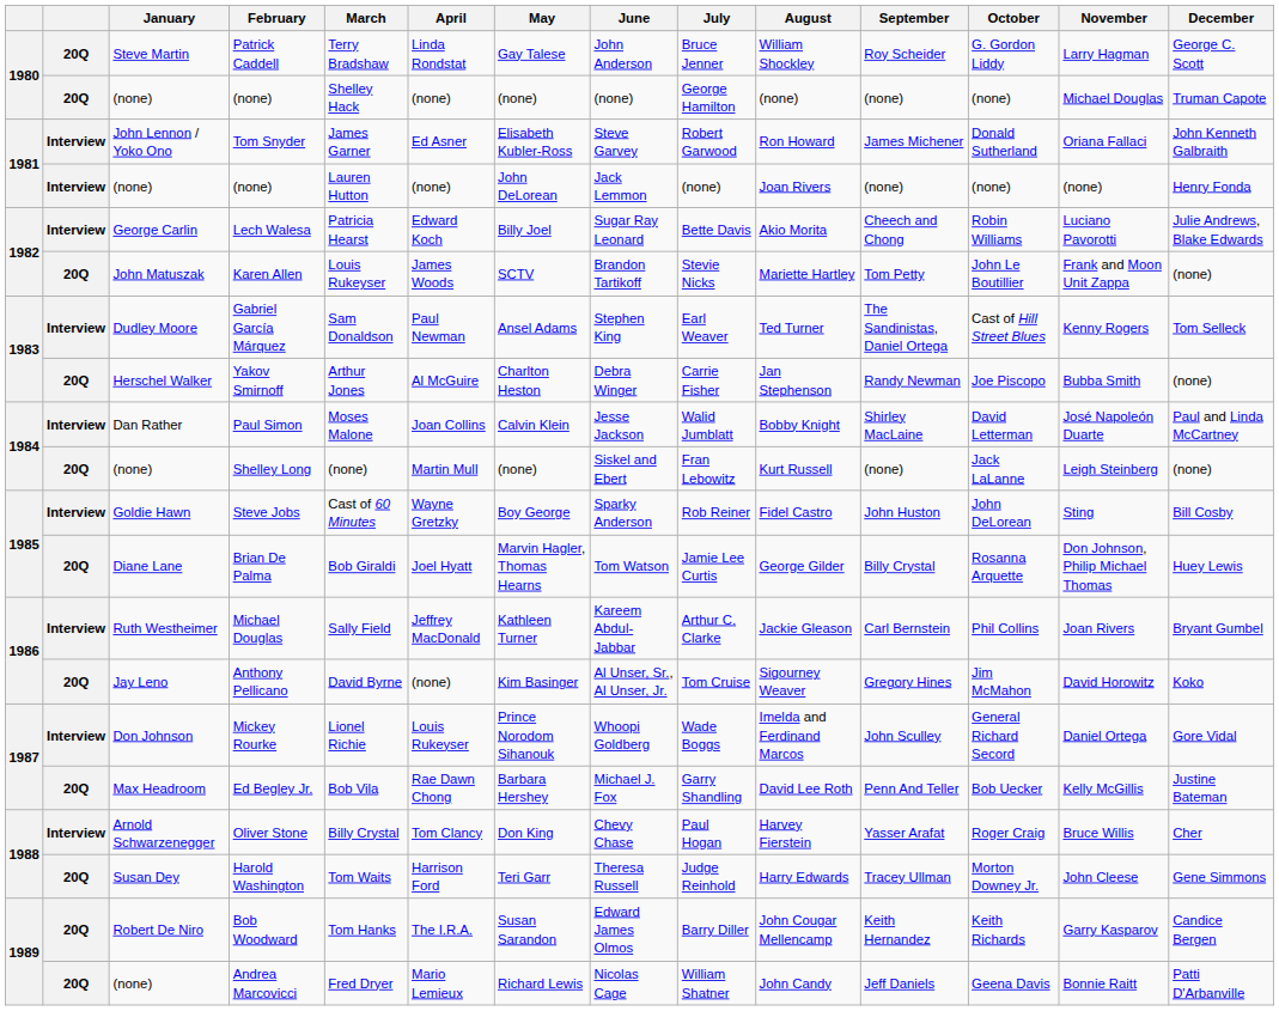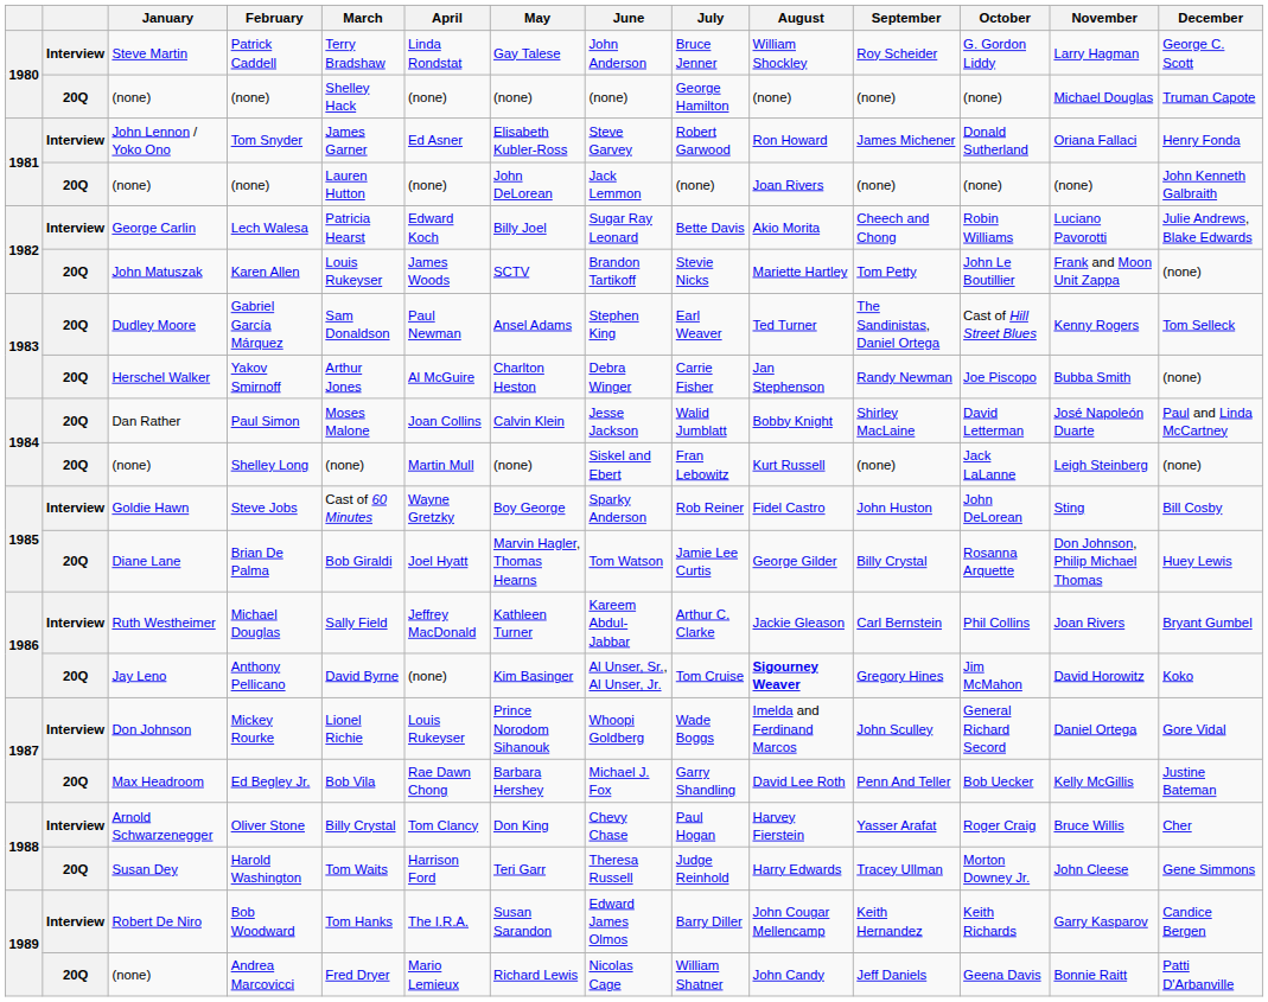 <table class="wikitable">
 <tr>
 <th></th>
 <th></th>
 <th><small>January</small></th>
 <th><small>February</small></th>
 <th><small>March</small></th>
 <th><small>April</small></th>
 <th><small>May</small></th>
 <th><small>June</small></th>
 <th><small>July</small></th>
 <th><small>August</small></th>
 <th><small>September</small></th>
 <th><small>October</small></th>
 <th><small>November</small></th>
 <th><small>December</small></th>
 </tr>
 <tr>
 <th rowspan="2"><small>1980</small></th>
-<th><small>20Q</small></th>
+<th><small>Interview</small></th>
 <td><small><a href='#'>Steve Martin</a></small></td>
 <td><small><a href='#'>Patrick Caddell</a></small></td>
 <td><small><a href='#'>Terry Bradshaw</a></small></td>
 <td><small><a href='#'>Linda Rondstat</a></small></td>
 <td><small><a href='#'>Gay Talese</a></small></td>
 <td><small><a href='#'>John Anderson</a></small></td>
 <td><small><a href='#'>Bruce Jenner</a></small></td>
 <td><small><a href='#'>William Shockley</a></small></td>
 <td><small><a href='#'>Roy Scheider</a></small></td>
 <td><small><a href='#'>G. Gordon Liddy</a></small></td>
 <td><small><a href='#'>Larry Hagman</a></small></td>
 <td><small><a href='#'>George C. Scott</a></small></td>
 </tr>
 <tr>
 <th><small>20Q</small></th>
 <td><small>(none)</small></td>
 <td><small>(none)</small></td>
 <td><small><a href='#'>Shelley Hack</a></small></td>
 <td><small>(none)</small></td>
 <td><small>(none)</small></td>
 <td><small>(none)</small></td>
 <td><small><a href='#'>George Hamilton</a></small></td>
 <td><small>(none)</small></td>
 <td><small>(none)</small></td>
 <td><small>(none)</small></td>
 <td><small><a href='#'>Michael Douglas</a></small></td>
 <td><small><a href='#'>Truman Capote</a></small></td>
 </tr>
 <tr>
 <th rowspan="2"><small>1981</small></th>
 <th><small>Interview</small></th>
 <td><small><a href='#'>John Lennon</a> / <a href='#'>Yoko Ono</a></small></td>
 <td><small><a href='#'>Tom Snyder</a></small></td>
 <td><small><a href='#'>James Garner</a></small></td>
 <td><small><a href='#'>Ed Asner</a></small></td>
 <td><small><a href='#'>Elisabeth Kubler-Ross</a></small></td>
 <td><small><a href='#'>Steve Garvey</a></small></td>
 <td><small><a href='#'>Robert Garwood</a></small></td>
 <td><small><a href='#'>Ron Howard</a></small></td>
 <td><small><a href='#'>James Michener</a></small></td>
 <td><small><a href='#'>Donald Sutherland</a></small></td>
 <td><small><a href='#'>Oriana Fallaci</a></small></td>
-<td><small><a href='#'>John Kenneth Galbraith</a></small></td>
+<td><small><a href='#'>Henry Fonda</a></small></td>
 </tr>
 <tr>
-<th><small>Interview</small></th>
+<th><small>20Q</small></th>
 <td><small>(none)</small></td>
 <td><small>(none)</small></td>
 <td><small><a href='#'>Lauren Hutton</a></small></td>
 <td><small>(none)</small></td>
 <td><small><a href='#'>John DeLorean</a></small></td>
 <td><small><a href='#'>Jack Lemmon</a></small></td>
 <td><small>(none)</small></td>
 <td><small><a href='#'>Joan Rivers</a></small></td>
 <td><small>(none)</small></td>
 <td><small>(none)</small></td>
 <td><small>(none)</small></td>
-<td><small><a href='#'>Henry Fonda</a></small></td>
+<td><small><a href='#'>John Kenneth Galbraith</a></small></td>
 </tr>
 <tr>
 <th rowspan="2"><small>1982</small></th>
 <th><small>Interview</small></th>
 <td><small><a href='#'>George Carlin</a></small></td>
 <td><small><a href='#'>Lech Walesa</a></small></td>
 <td><small><a href='#'>Patricia Hearst</a></small></td>
 <td><small><a href='#'>Edward Koch</a></small></td>
 <td><small><a href='#'>Billy Joel</a></small></td>
 <td><small><a href='#'>Sugar Ray Leonard</a></small></td>
 <td><small><a href='#'>Bette Davis</a></small></td>
 <td><small><a href='#'>Akio Morita</a></small></td>
 <td><small><a href='#'>Cheech and Chong</a></small></td>
 <td><small><a href='#'>Robin Williams</a></small></td>
 <td><small><a href='#'>Luciano Pavorotti</a></small></td>
 <td><small><a href='#'>Julie Andrews</a>, <a href='#'>Blake Edwards</a></small></td>
 </tr>
 <tr>
 <th><small>20Q</small></th>
 <td><small><a href='#'>John Matuszak</a></small></td>
 <td><small><a href='#'>Karen Allen</a></small></td>
 <td><small><a href='#'>Louis Rukeyser</a></small></td>
 <td><small><a href='#'>James Woods</a></small></td>
 <td><small><a href='#'>SCTV</a></small></td>
 <td><small><a href='#'>Brandon Tartikoff</a></small></td>
 <td><small><a href='#'>Stevie Nicks</a></small></td>
 <td><small><a href='#'>Mariette Hartley</a></small></td>
 <td><small><a href='#'>Tom Petty</a></small></td>
 <td><small><a href='#'>John Le Boutillier</a></small></td>
 <td><small><a href='#'>Frank</a> and <a href='#'>Moon Unit Zappa</a></small></td>
 <td><small>(none)</small></td>
 </tr>
 <tr>
 <th rowspan="2"><small>1983</small></th>
-<th><small>Interview</small></th>
+<th><small>20Q</small></th>
 <td><small><a href='#'>Dudley Moore</a></small></td>
 <td><small><a href='#'>Gabriel García Márquez</a></small></td>
 <td><small><a href='#'>Sam Donaldson</a></small></td>
 <td><small><a href='#'>Paul Newman</a></small></td>
 <td><small><a href='#'>Ansel Adams</a></small></td>
 <td><small><a href='#'>Stephen King</a></small></td>
 <td><small><a href='#'>Earl Weaver</a></small></td>
 <td><small><a href='#'>Ted Turner</a></small></td>
 <td><small><a href='#'>The Sandinistas</a>, <a href='#'>Daniel Ortega</a></small></td>
 <td><small>Cast of <em><a href='#'>Hill Street Blues</a></em></small></td>
 <td><small><a href='#'>Kenny Rogers</a></small></td>
 <td><small><a href='#'>Tom Selleck</a></small></td>
 </tr>
 <tr>
 <th><small>20Q</small></th>
 <td><small><a href='#'>Herschel Walker</a></small></td>
 <td><small><a href='#'>Yakov Smirnoff</a></small></td>
 <td><small><a href='#'>Arthur Jones</a></small></td>
 <td><small><a href='#'>Al McGuire</a></small></td>
 <td><small><a href='#'>Charlton Heston</a></small></td>
 <td><small><a href='#'>Debra Winger</a></small></td>
 <td><small><a href='#'>Carrie Fisher</a></small></td>
 <td><small><a href='#'>Jan Stephenson</a></small></td>
 <td><small><a href='#'>Randy Newman</a></small></td>
 <td><small><a href='#'>Joe Piscopo</a></small></td>
 <td><small><a href='#'>Bubba Smith</a></small></td>
 <td><small>(none)</small></td>
 </tr>
 <tr>
 <th rowspan="2"><small>1984</small></th>
-<th><small>Interview</small></th>
+<th><small>20Q</small></th>
 <td><small>Dan Rather</small></td>
 <td><small><a href='#'>Paul Simon</a></small></td>
 <td><small><a href='#'>Moses Malone</a></small></td>
 <td><small><a href='#'>Joan Collins</a></small></td>
 <td><small><a href='#'>Calvin Klein</a></small></td>
 <td><small><a href='#'>Jesse Jackson</a></small></td>
 <td><small><a href='#'>Walid Jumblatt</a></small></td>
 <td><small><a href='#'>Bobby Knight</a></small></td>
 <td><small><a href='#'>Shirley MacLaine</a></small></td>
 <td><small><a href='#'>David Letterman</a></small></td>
 <td><small><a href='#'>José Napoleón Duarte</a></small></td>
 <td><small><a href='#'>Paul</a> and <a href='#'>Linda McCartney</a></small></td>
 </tr>
 <tr>
 <th><small>20Q</small></th>
 <td><small>(none)</small></td>
 <td><small><a href='#'>Shelley Long</a></small></td>
 <td><small>(none)</small></td>
 <td><small><a href='#'>Martin Mull</a></small></td>
 <td><small>(none)</small></td>
 <td><small><a href='#'>Siskel and Ebert</a></small></td>
 <td><small><a href='#'>Fran Lebowitz</a></small></td>
 <td><small><a href='#'>Kurt Russell</a></small></td>
 <td><small>(none)</small></td>
 <td><small><a href='#'>Jack LaLanne</a></small></td>
 <td><small><a href='#'>Leigh Steinberg</a></small></td>
 <td><small>(none)</small></td>
 </tr>
 <tr>
 <th rowspan="2"><small>1985</small></th>
 <th><small>Interview</small></th>
 <td><small><a href='#'>Goldie Hawn</a></small></td>
 <td><small><a href='#'>Steve Jobs</a></small></td>
 <td><small>Cast of <em><a href='#'>60 Minutes</a></em></small></td>
 <td><small><a href='#'>Wayne Gretzky</a></small></td>
 <td><small><a href='#'>Boy George</a></small></td>
 <td><small><a href='#'>Sparky Anderson</a></small></td>
 <td><small><a href='#'>Rob Reiner</a></small></td>
 <td><small><a href='#'>Fidel Castro</a></small></td>
 <td><small><a href='#'>John Huston</a></small></td>
 <td><small><a href='#'>John DeLorean</a></small></td>
 <td><small><a href='#'>Sting</a></small></td>
 <td><small><a href='#'>Bill Cosby</a></small></td>
 </tr>
 <tr>
 <th><small>20Q</small></th>
 <td><small><a href='#'>Diane Lane</a></small></td>
 <td><small><a href='#'>Brian De Palma</a></small></td>
 <td><small><a href='#'>Bob Giraldi</a></small></td>
 <td><small><a href='#'>Joel Hyatt</a></small></td>
 <td><small><a href='#'>Marvin Hagler</a>, <a href='#'>Thomas Hearns</a></small></td>
 <td><small><a href='#'>Tom Watson</a></small></td>
 <td><small><a href='#'>Jamie Lee Curtis</a></small></td>
 <td><small><a href='#'>George Gilder</a></small></td>
 <td><small><a href='#'>Billy Crystal</a></small></td>
 <td><small><a href='#'>Rosanna Arquette</a></small></td>
 <td><small><a href='#'>Don Johnson</a>, <a href='#'>Philip Michael Thomas</a></small></td>
 <td><small><a href='#'>Huey Lewis</a></small></td>
 </tr>
 <tr>
 <th rowspan="2"><small>1986</small></th>
 <th><small>Interview</small></th>
 <td><small><a href='#'>Ruth Westheimer</a></small></td>
 <td><small><a href='#'>Michael Douglas</a></small></td>
 <td><small><a href='#'>Sally Field</a></small></td>
 <td><small><a href='#'>Jeffrey MacDonald</a></small></td>
 <td><small><a href='#'>Kathleen Turner</a></small></td>
 <td><small><a href='#'>Kareem Abdul-Jabbar</a></small></td>
 <td><small><a href='#'>Arthur C. Clarke</a></small></td>
 <td><small><a href='#'>Jackie Gleason</a></small></td>
 <td><small><a href='#'>Carl Bernstein</a></small></td>
 <td><small><a href='#'>Phil Collins</a></small></td>
 <td><small><a href='#'>Joan Rivers</a></small></td>
 <td><small><a href='#'>Bryant Gumbel</a></small></td>
 </tr>
 <tr>
 <th><small>20Q</small></th>
 <td><small><a href='#'>Jay Leno</a></small></td>
 <td><small><a href='#'>Anthony Pellicano</a></small></td>
 <td><small><a href='#'>David Byrne</a></small></td>
 <td><small>(none)</small></td>
 <td><small><a href='#'>Kim Basinger</a></small></td>
 <td><small><a href='#'>Al Unser, Sr.</a>, <a href='#'>Al Unser, Jr.</a></small></td>
 <td><small><a href='#'>Tom Cruise</a></small></td>
-<td><small><a href='#'>Sigourney Weaver</a></small></td>
+<td><strong><small><a href='#'>Sigourney Weaver</a></small></strong></td>
 <td><small><a href='#'>Gregory Hines</a></small></td>
 <td><small><a href='#'>Jim McMahon</a></small></td>
 <td><small><a href='#'>David Horowitz</a></small></td>
 <td><small><a href='#'>Koko</a></small></td>
 </tr>
 <tr>
 <th rowspan="2"><small>1987</small></th>
 <th><small>Interview</small></th>
 <td><small><a href='#'>Don Johnson</a></small></td>
 <td><small><a href='#'>Mickey Rourke</a></small></td>
 <td><small><a href='#'>Lionel Richie</a></small></td>
 <td><small><a href='#'>Louis Rukeyser</a></small></td>
 <td><small><a href='#'>Prince Norodom Sihanouk</a></small></td>
 <td><small><a href='#'>Whoopi Goldberg</a></small></td>
 <td><small><a href='#'>Wade Boggs</a></small></td>
 <td><small><a href='#'>Imelda</a> and <a href='#'>Ferdinand Marcos</a></small></td>
 <td><small><a href='#'>John Sculley</a></small></td>
 <td><small><a href='#'>General Richard Secord</a></small></td>
 <td><small><a href='#'>Daniel Ortega</a></small></td>
 <td><small><a href='#'>Gore Vidal</a></small></td>
 </tr>
 <tr>
 <th><small>20Q</small></th>
 <td><small><a href='#'>Max Headroom</a></small></td>
 <td><small><a href='#'>Ed Begley Jr.</a></small></td>
 <td><small><a href='#'>Bob Vila</a></small></td>
 <td><small><a href='#'>Rae Dawn Chong</a></small></td>
 <td><small><a href='#'>Barbara Hershey</a></small></td>
 <td><small><a href='#'>Michael J. Fox</a></small></td>
 <td><small><a href='#'>Garry Shandling</a></small></td>
 <td><small><a href='#'>David Lee Roth</a></small></td>
 <td><small><a href='#'>Penn And Teller</a></small></td>
 <td><small><a href='#'>Bob Uecker</a></small></td>
 <td><small><a href='#'>Kelly McGillis</a></small></td>
 <td><small><a href='#'>Justine Bateman</a></small></td>
 </tr>
 <tr>
 <th rowspan="2"><small>1988</small></th>
 <th><small>Interview</small></th>
 <td><small><a href='#'>Arnold Schwarzenegger</a></small></td>
 <td><small><a href='#'>Oliver Stone</a></small></td>
 <td><small><a href='#'>Billy Crystal</a></small></td>
 <td><small><a href='#'>Tom Clancy</a></small></td>
 <td><small><a href='#'>Don King</a></small></td>
 <td><small><a href='#'>Chevy Chase</a></small></td>
 <td><small><a href='#'>Paul Hogan</a></small></td>
 <td><small><a href='#'>Harvey Fierstein</a></small></td>
 <td><small><a href='#'>Yasser Arafat</a></small></td>
 <td><small><a href='#'>Roger Craig</a></small></td>
 <td><small><a href='#'>Bruce Willis</a></small></td>
 <td><small><a href='#'>Cher</a></small></td>
 </tr>
 <tr>
 <th><small>20Q</small></th>
 <td><small><a href='#'>Susan Dey</a></small></td>
 <td><small><a href='#'>Harold Washington</a></small></td>
 <td><small><a href='#'>Tom Waits</a></small></td>
 <td><small><a href='#'>Harrison Ford</a></small></td>
 <td><small><a href='#'>Teri Garr</a></small></td>
 <td><small><a href='#'>Theresa Russell</a></small></td>
 <td><small><a href='#'>Judge Reinhold</a></small></td>
 <td><small><a href='#'>Harry Edwards</a></small></td>
 <td><small><a href='#'>Tracey Ullman</a></small></td>
 <td><small><a href='#'>Morton Downey Jr.</a></small></td>
 <td><small><a href='#'>John Cleese</a></small></td>
 <td><small><a href='#'>Gene Simmons</a></small></td>
 </tr>
 <tr>
 <th rowspan="2"><small>1989</small></th>
-<th><small>20Q</small></th>
+<th><small>Interview</small></th>
 <td><small><a href='#'>Robert De Niro</a></small></td>
 <td><small><a href='#'>Bob Woodward</a></small></td>
 <td><small><a href='#'>Tom Hanks</a></small></td>
 <td><small><a href='#'>The I.R.A.</a></small></td>
 <td><small><a href='#'>Susan Sarandon</a></small></td>
 <td><small><a href='#'>Edward James Olmos</a></small></td>
 <td><small><a href='#'>Barry Diller</a></small></td>
 <td><small><a href='#'>John Cougar Mellencamp</a></small></td>
 <td><small><a href='#'>Keith Hernandez</a></small></td>
 <td><small><a href='#'>Keith Richards</a></small></td>
 <td><small><a href='#'>Garry Kasparov</a></small></td>
 <td><small><a href='#'>Candice Bergen</a></small></td>
 </tr>
 <tr>
 <th><small>20Q</small></th>
 <td><small>(none)</small></td>
 <td><small><a href='#'>Andrea Marcovicci</a></small></td>
 <td><small><a href='#'>Fred Dryer</a></small></td>
 <td><small><a href='#'>Mario Lemieux</a></small></td>
 <td><small><a href='#'>Richard Lewis</a></small></td>
 <td><small><a href='#'>Nicolas Cage</a></small></td>
 <td><small><a href='#'>William Shatner</a></small></td>
 <td><small><a href='#'>John Candy</a></small></td>
 <td><small><a href='#'>Jeff Daniels</a></small></td>
 <td><small><a href='#'>Geena Davis</a></small></td>
 <td><small><a href='#'>Bonnie Raitt</a></small></td>
 <td><small><a href='#'>Patti D'Arbanville</a></small></td>
 </tr>
 </table>
